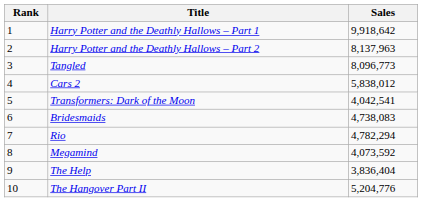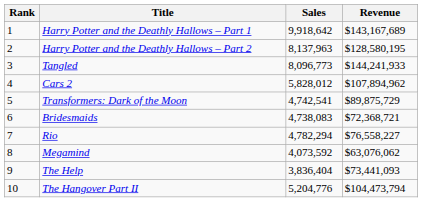 <table class="wikitable sortable" width="600">
 <tr>
 <th>Rank</th>
 <th>Title</th>
 <th>Sales</th>
+<th>Revenue</th>
 </tr>
 <tr>
 <td>1</td>
 <td><em><a href='#'>Harry Potter and the Deathly Hallows – Part 1</a></em></td>
 <td>9,918,642</td>
+<td>$143,167,689</td>
 </tr>
 <tr>
 <td>2</td>
 <td><em><a href='#'>Harry Potter and the Deathly Hallows – Part 2</a></em></td>
 <td>8,137,963</td>
+<td>$128,580,195</td>
 </tr>
 <tr>
 <td>3</td>
 <td><em><a href='#'>Tangled</a></em></td>
 <td>8,096,773</td>
+<td>$144,241,933</td>
 </tr>
 <tr>
 <td>4</td>
 <td><em><a href='#'>Cars 2</a></em></td>
-<td>5,838,012</td>
+<td>5,828,012</td>
+<td>$107,894,962</td>
 </tr>
 <tr>
 <td>5</td>
 <td><em><a href='#'>Transformers: Dark of the Moon</a></em></td>
-<td>4,042,541</td>
+<td>4,742,541</td>
+<td>$89,875,729</td>
 </tr>
 <tr>
 <td>6</td>
 <td><em><a href='#'>Bridesmaids</a></em></td>
 <td>4,738,083</td>
+<td>$72,368,721</td>
 </tr>
 <tr>
 <td>7</td>
 <td><em><a href='#'>Rio</a></em></td>
 <td>4,782,294</td>
+<td>$76,558,227</td>
 </tr>
 <tr>
 <td>8</td>
 <td><em><a href='#'>Megamind</a></em></td>
 <td>4,073,592</td>
+<td>$63,076,062</td>
 </tr>
 <tr>
 <td>9</td>
 <td><em><a href='#'>The Help</a></em></td>
 <td>3,836,404</td>
+<td>$73,441,093</td>
 </tr>
 <tr>
 <td>10</td>
 <td><em><a href='#'>The Hangover Part II</a></em></td>
 <td>5,204,776</td>
+<td>$104,473,794</td>
 </tr>
 </table>
